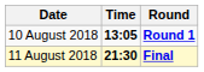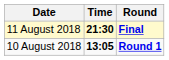 <table class="wikitable">
 <tr>
 <th>Date</th>
 <th>Time</th>
 <th>Round</th>
 </tr>
+<tr style=background:lemonchiffon>
+<td>11 August 2018</td>
+<td><strong>21:30</strong></td>
+<td><strong><a href='#'>Final</a></strong></td>
+</tr>
 <tr>
 <td>10 August 2018</td>
 <td><strong>13:05</strong></td>
 <td><strong><a href='#'>Round 1</a></strong></td>
 </tr>
-<tr style=background:lemonchiffon>
-<td>11 August 2018</td>
-<td><strong>21:30</strong></td>
-<td><strong><a href='#'>Final</a></strong></td>
-</tr>
 </table>
